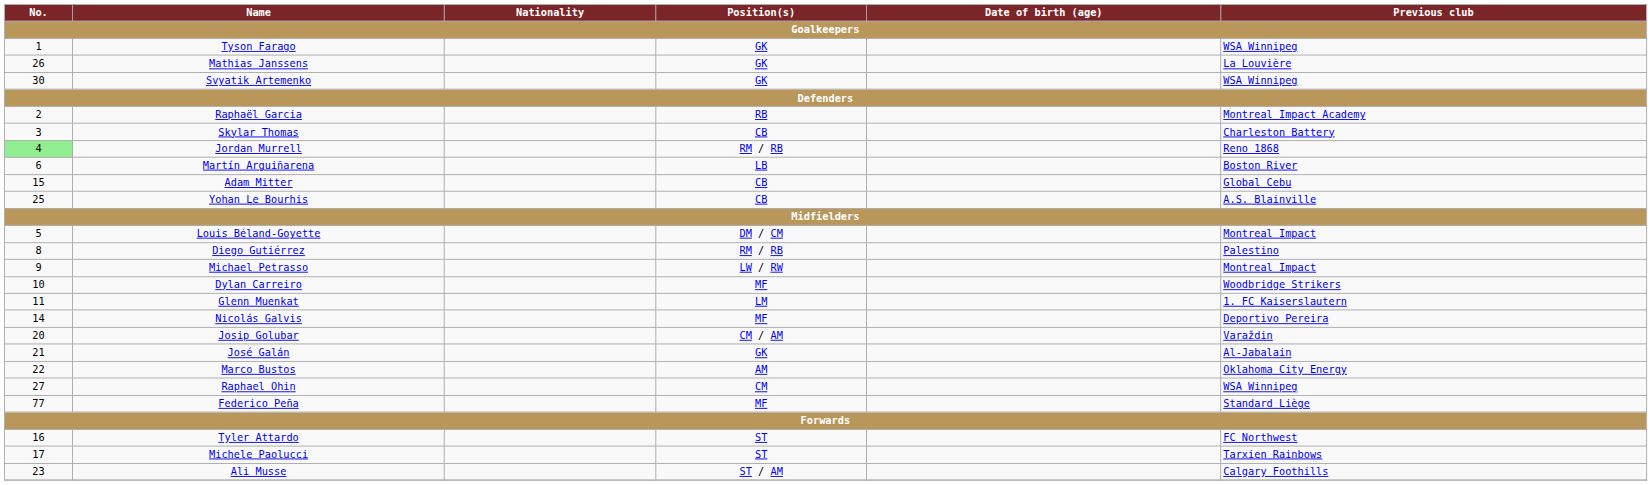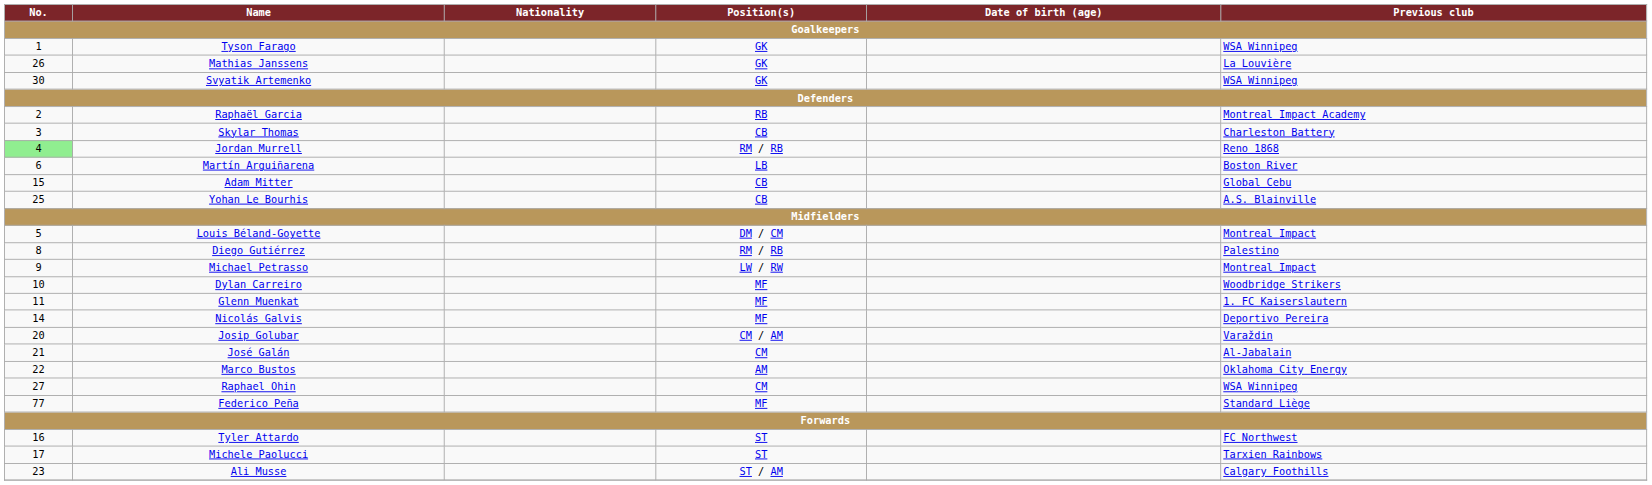 <table class="wikitable" style="text-align:center; font-size:86%; width:90%;">
 <tr>
 <th style="background:#7c2529; color:white; text-align:center;">No.</th>
 <th style="background:#7c2529; color:white; text-align:center;">Name</th>
 <th style="background:#7c2529; color:white; text-align:center;">Nationality</th>
 <th style="background:#7c2529; color:white; text-align:center;">Position(s)</th>
 <th style="background:#7c2529; color:white; text-align:center;">Date of birth (age)</th>
 <th style="background:#7c2529; color:white; text-align:center;">Previous club</th>
 </tr>
 <tr>
 <th colspan="6" style="background:#b9975b; color:white; text-align:center;">Goalkeepers</th>
 </tr>
 <tr>
 <td>1</td>
 <td><a href='#'>Tyson Farago</a></td>
 <td></td>
 <td><a href='#'>GK</a></td>
 <td></td>
 <td align="left"> <a href='#'>WSA Winnipeg</a></td>
 </tr>
 <tr>
 <td>26</td>
 <td><a href='#'>Mathias Janssens</a></td>
 <td></td>
 <td><a href='#'>GK</a></td>
 <td></td>
 <td align="left"> <a href='#'>La Louvière</a></td>
 </tr>
 <tr>
 <td>30</td>
 <td><a href='#'>Svyatik Artemenko</a></td>
 <td></td>
 <td><a href='#'>GK</a></td>
 <td></td>
 <td align="left"> <a href='#'>WSA Winnipeg</a></td>
 </tr>
 <tr>
 <th colspan="6" style="background:#b9975b; color:white; text-align:center;">Defenders</th>
 </tr>
 <tr>
 <td>2</td>
 <td><a href='#'>Raphaël Garcia</a></td>
 <td></td>
 <td><a href='#'>RB</a></td>
 <td></td>
 <td align="left"> <a href='#'>Montreal Impact Academy</a></td>
 </tr>
 <tr>
 <td>3</td>
 <td><a href='#'>Skylar Thomas</a></td>
 <td></td>
 <td><a href='#'>CB</a></td>
 <td></td>
 <td align="left"> <a href='#'>Charleston Battery</a></td>
 </tr>
 <tr>
 <td style="background: lightgreen;">4</td>
 <td><a href='#'>Jordan Murrell</a></td>
 <td></td>
 <td><a href='#'>RM</a> /  <a href='#'>RB</a></td>
 <td></td>
 <td align="left"> <a href='#'>Reno 1868</a></td>
 </tr>
 <tr>
 <td>6</td>
 <td><a href='#'>Martín Arguiñarena</a></td>
 <td></td>
 <td><a href='#'>LB</a></td>
 <td></td>
 <td align="left"> <a href='#'>Boston River</a></td>
 </tr>
 <tr>
 <td>15</td>
 <td><a href='#'>Adam Mitter</a></td>
 <td></td>
 <td><a href='#'>CB</a></td>
 <td></td>
 <td align="left"> <a href='#'>Global Cebu</a></td>
 </tr>
 <tr>
 <td>25</td>
 <td><a href='#'>Yohan Le Bourhis</a></td>
 <td></td>
 <td><a href='#'>CB</a></td>
 <td></td>
 <td align="left"> <a href='#'>A.S. Blainville</a></td>
 </tr>
 <tr>
 <th colspan="6" style="background:#b9975b; color:white; text-align:center;">Midfielders</th>
 </tr>
 <tr>
 <td>5</td>
 <td><a href='#'>Louis Béland-Goyette</a></td>
 <td></td>
 <td><a href='#'>DM</a> / <a href='#'>CM</a></td>
 <td></td>
 <td align="left"> <a href='#'>Montreal Impact</a></td>
 </tr>
 <tr>
 <td>8</td>
 <td><a href='#'>Diego Gutiérrez</a></td>
 <td></td>
 <td><a href='#'>RM</a> /  <a href='#'>RB</a></td>
 <td></td>
 <td align="left"> <a href='#'>Palestino</a></td>
 </tr>
 <tr>
 <td>9</td>
 <td><a href='#'>Michael Petrasso</a></td>
 <td></td>
 <td><a href='#'>LW</a> /  <a href='#'>RW</a></td>
 <td></td>
 <td align="left"> <a href='#'>Montreal Impact</a></td>
 </tr>
 <tr>
 <td>10</td>
 <td><a href='#'>Dylan Carreiro</a></td>
 <td></td>
 <td><a href='#'>MF</a></td>
 <td></td>
 <td align="left"> <a href='#'>Woodbridge Strikers</a></td>
 </tr>
 <tr>
 <td>11</td>
 <td><a href='#'>Glenn Muenkat</a></td>
 <td></td>
-<td><a href='#'>LM</a></td>
+<td><a href='#'>MF</a></td>
 <td></td>
 <td align="left"> <a href='#'>1. FC Kaiserslautern</a></td>
 </tr>
 <tr>
 <td>14</td>
 <td><a href='#'>Nicolás Galvis</a></td>
 <td></td>
 <td><a href='#'>MF</a></td>
 <td></td>
 <td align="left"> <a href='#'>Deportivo Pereira</a></td>
 </tr>
 <tr>
 <td>20</td>
 <td><a href='#'>Josip Golubar</a></td>
 <td></td>
 <td><a href='#'>CM</a> / <a href='#'>AM</a></td>
 <td></td>
 <td align="left"> <a href='#'>Varaždin</a></td>
 </tr>
 <tr>
 <td>21</td>
 <td><a href='#'>José Galán</a></td>
 <td></td>
-<td><a href='#'>GK</a></td>
+<td><a href='#'>CM</a></td>
 <td></td>
 <td align="left"> <a href='#'>Al-Jabalain</a></td>
 </tr>
 <tr>
 <td>22</td>
 <td><a href='#'>Marco Bustos</a></td>
 <td></td>
 <td><a href='#'>AM</a></td>
 <td></td>
 <td align="left"> <a href='#'>Oklahoma City Energy</a></td>
 </tr>
 <tr>
 <td>27</td>
 <td><a href='#'>Raphael Ohin</a></td>
 <td></td>
 <td><a href='#'>CM</a></td>
 <td></td>
 <td align="left"> <a href='#'>WSA Winnipeg</a></td>
 </tr>
 <tr>
 <td>77</td>
 <td><a href='#'>Federico Peña</a></td>
 <td></td>
 <td><a href='#'>MF</a></td>
 <td></td>
 <td align="left"> <a href='#'>Standard Liège</a></td>
 </tr>
 <tr>
 <th colspan="6" style="background:#b9975b; color:white; text-align:center;">Forwards</th>
 </tr>
 <tr>
 <td>16</td>
 <td><a href='#'>Tyler Attardo</a></td>
 <td></td>
 <td><a href='#'>ST</a></td>
 <td></td>
 <td align="left"> <a href='#'>FC Northwest</a></td>
 </tr>
 <tr>
 <td>17</td>
 <td><a href='#'>Michele Paolucci</a></td>
 <td></td>
 <td><a href='#'>ST</a></td>
 <td></td>
 <td align="left"> <a href='#'>Tarxien Rainbows</a></td>
 </tr>
 <tr>
 <td>23</td>
 <td><a href='#'>Ali Musse</a></td>
 <td></td>
 <td><a href='#'>ST</a> / <a href='#'>AM</a></td>
 <td></td>
 <td align="left"> <a href='#'>Calgary Foothills</a></td>
 </tr>
 <tr>
 </tr>
 </table>
